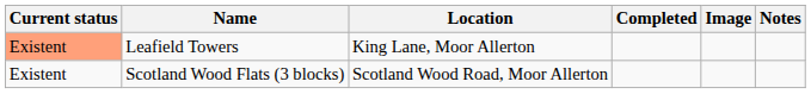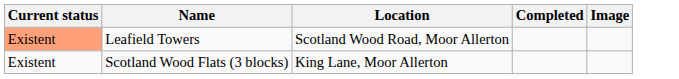 <table class="wikitable sortable">
 <tr>
 <th>Current status</th>
 <th>Name</th>
 <th>Location</th>
 <th>Completed</th>
 <th class="unsortable">Image</th>
-<th class="unsortable">Notes</th>
 </tr>
 <tr>
 <td style="background: lightsalmon;">Existent</td>
 <td>Leafield Towers</td>
-<td>King Lane, Moor Allerton</td>
-<td></td>
+<td>Scotland Wood Road, Moor Allerton</td>
 <td></td>
 <td></td>
 </tr>
 <tr>
 <td>Existent</td>
 <td>Scotland Wood Flats (3 blocks)</td>
-<td>Scotland Wood Road, Moor Allerton</td>
-<td></td>
+<td>King Lane, Moor Allerton</td>
 <td></td>
 <td></td>
 </tr>
 </table>
